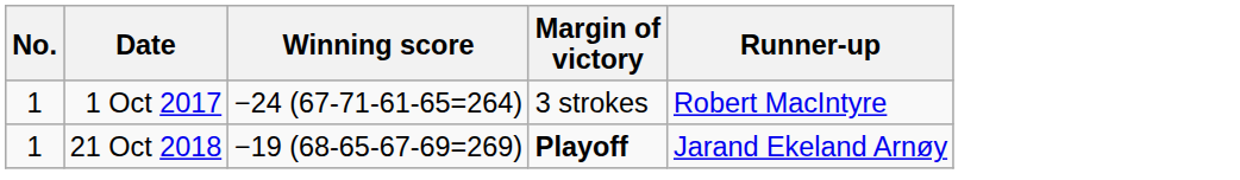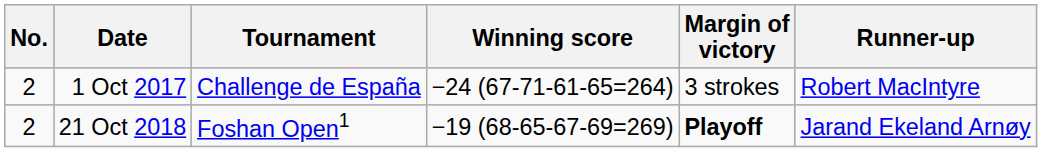 <table class="wikitable" style="font-size:95%;">
 <tr>
 <th>No.</th>
 <th>Date</th>
+<th>Tournament</th>
 <th>Winning score</th>
 <th>Margin of<br>victory</th>
 <th>Runner-up</th>
 </tr>
 <tr>
-<td align=center>1</td>
+<td align=center>2</td>
 <td align=right>1 Oct <a href='#'>2017</a></td>
+<td><a href='#'>Challenge de España</a></td>
 <td>−24 (67-71-61-65=264)</td>
 <td>3 strokes</td>
 <td> <a href='#'>Robert MacIntyre</a></td>
 </tr>
 <tr>
-<td align=center>1</td>
+<td align=center>2</td>
 <td align=right>21 Oct <a href='#'>2018</a></td>
+<td><a href='#'>Foshan Open</a><sup>1</sup></td>
 <td>−19 (68-65-67-69=269)</td>
 <td><strong>Playoff</strong></td>
 <td> <a href='#'>Jarand Ekeland Arnøy</a></td>
 </tr>
 </table>
